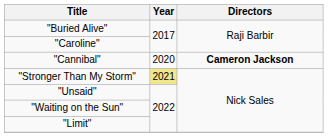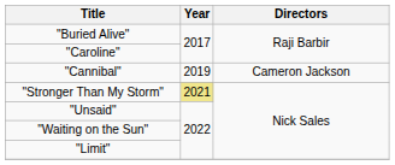 <table class="wikitable plainrowheaders" style="text-align:center;">
 <tr>
 <th scope="col" style="width:14em;">Title</th>
 <th scope="col">Year</th>
 <th scope="col" style="width:14em;">Directors</th>
 </tr>
 <tr>
 <td>"Buried Alive"</td>
 <td rowspan="2">2017</td>
 <td rowspan="2">Raji Barbir</td>
 </tr>
 <tr>
 <td>"Caroline"</td>
 </tr>
 <tr>
 <td>"Cannibal"</td>
-<td>2020</td>
-<td><strong>Cameron Jackson</strong></td>
+<td>2019</td>
+<td>Cameron Jackson</td>
 </tr>
 <tr>
 <td>"Stronger Than My Storm"</td>
 <td style="background: khaki;">2021</td>
 <td rowspan="4">Nick Sales</td>
 </tr>
 <tr>
 <td>"Unsaid"</td>
 <td rowspan="3">2022</td>
 </tr>
 <tr>
 <td>"Waiting on the Sun"</td>
 </tr>
 <tr>
 <td>"Limit"</td>
 </tr>
 <tr>
 </tr>
 </table>
